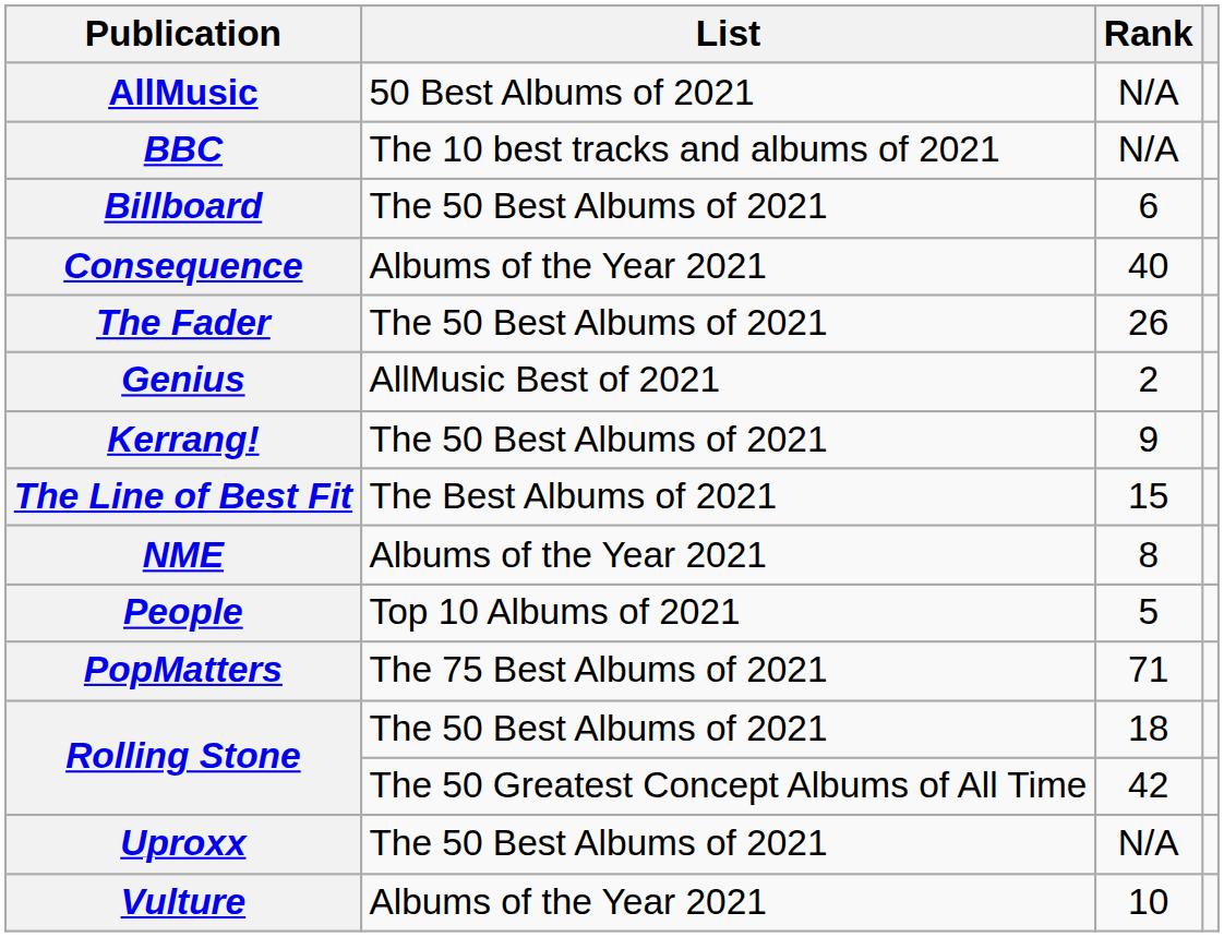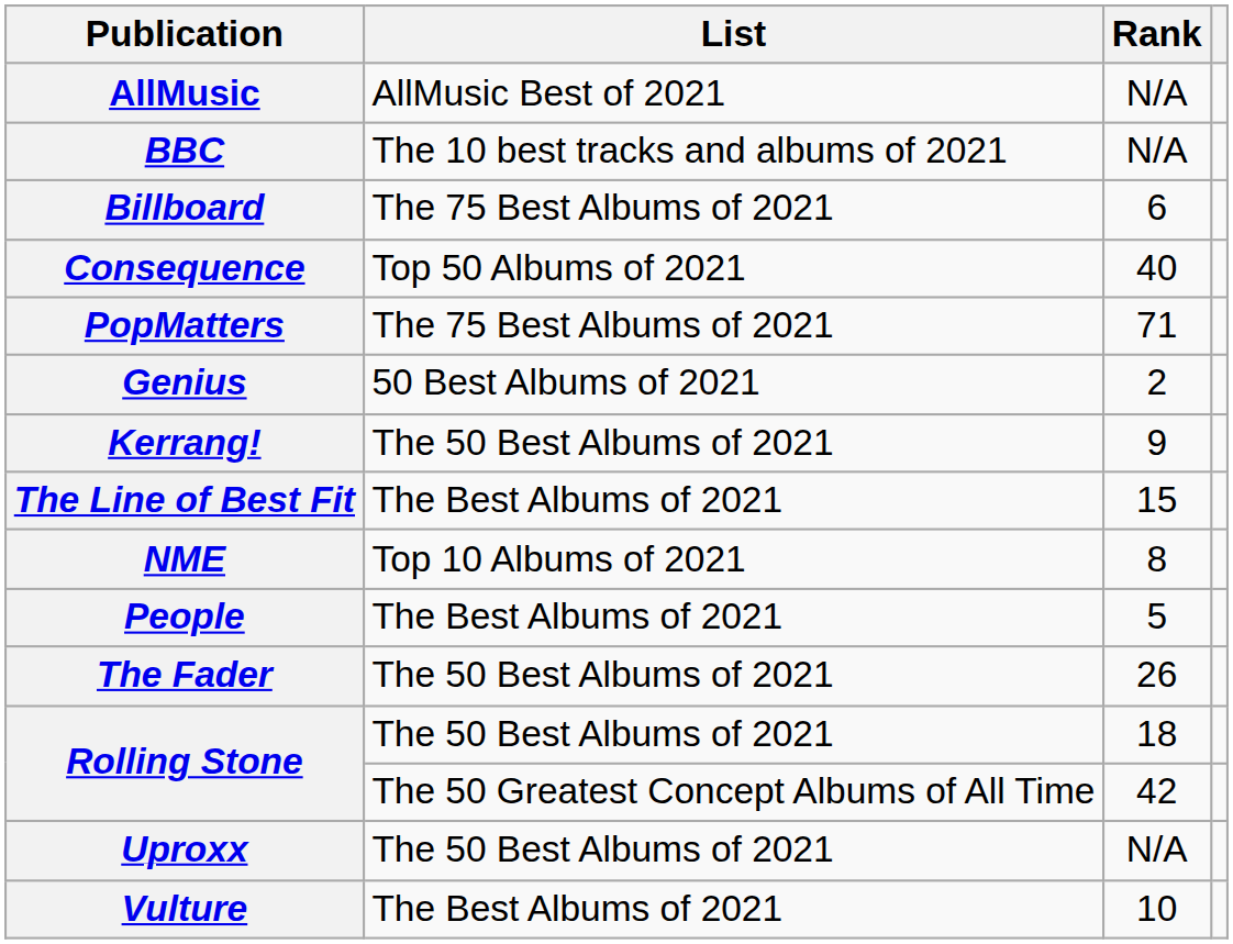 <table class="wikitable mw-collapsible sortable plainrowheaders">
 <tr>
 <th scope="col">Publication</th>
 <th scope="col" class="unsortable">List</th>
 <th scope="col" data-sort-type="number">Rank</th>
 <th scope="col" class="unsortable"></th>
 </tr>
 <tr>
 <th scope="row"><a href='#'>AllMusic</a></th>
-<td>50 Best Albums of 2021</td>
+<td>AllMusic Best of 2021</td>
 <td style="text-align:center;">N/A</td>
 <td></td>
 </tr>
 <tr>
 <th scope="row"><em><a href='#'>BBC</a></em></th>
 <td>The 10 best tracks and albums of 2021</td>
 <td style="text-align:center;">N/A</td>
 <td></td>
 </tr>
 <tr>
 <th scope="row"><em><a href='#'>Billboard</a></em></th>
-<td>The 50 Best Albums of 2021</td>
+<td>The 75 Best Albums of 2021</td>
 <td style="text-align:center;">6</td>
 <td></td>
 </tr>
 <tr>
 <th scope="row"><em><a href='#'>Consequence</a></em></th>
-<td>Albums of the Year 2021</td>
+<td>Top 50 Albums of 2021</td>
 <td style="text-align:center;">40</td>
 <td></td>
 </tr>
 <tr>
-<th scope="row"><em><a href='#'>The Fader</a></em></th>
-<td>The 50 Best Albums of 2021</td>
-<td style="text-align:center;">26</td>
+<th scope="row"><em><a href='#'>PopMatters</a></em></th>
+<td>The 75 Best Albums of 2021</td>
+<td style="text-align:center;">71</td>
 <td></td>
 </tr>
 <tr>
 <th scope="row"><em><a href='#'>Genius</a></em></th>
-<td>AllMusic Best of 2021</td>
+<td>50 Best Albums of 2021</td>
 <td style="text-align:center;">2</td>
 <td></td>
 </tr>
 <tr>
 <th scope="row"><em><a href='#'>Kerrang!</a></em></th>
 <td>The 50 Best Albums of 2021</td>
 <td style="text-align:center;">9</td>
 <td></td>
 </tr>
 <tr>
 <th scope="row"><em><a href='#'>The Line of Best Fit</a></em></th>
 <td>The Best Albums of 2021</td>
 <td style="text-align:center;">15</td>
 <td></td>
 </tr>
 <tr>
 <th scope="row"><em><a href='#'>NME</a></em></th>
-<td>Albums of the Year 2021</td>
+<td>Top 10 Albums of 2021</td>
 <td style="text-align:center;">8</td>
 <td></td>
 </tr>
 <tr>
 <th scope="row"><em><a href='#'>People</a></em></th>
-<td>Top 10 Albums of 2021</td>
+<td>The Best Albums of 2021</td>
 <td style="text-align:center;">5</td>
 <td></td>
 </tr>
 <tr>
-<th scope="row"><em><a href='#'>PopMatters</a></em></th>
-<td>The 75 Best Albums of 2021</td>
-<td style="text-align:center;">71</td>
+<th scope="row"><em><a href='#'>The Fader</a></em></th>
+<td>The 50 Best Albums of 2021</td>
+<td style="text-align:center;">26</td>
 <td></td>
 </tr>
 <tr>
 <th scope="row" rowspan="2"><em><a href='#'>Rolling Stone</a></em></th>
 <td>The 50 Best Albums of 2021</td>
 <td style="text-align:center;">18</td>
 <td></td>
 </tr>
 <tr>
 <td>The 50 Greatest Concept Albums of All Time</td>
 <td style="text-align:center;">42</td>
 <td></td>
 </tr>
 <tr>
 <th scope="row"><em><a href='#'>Uproxx</a></em></th>
 <td>The 50 Best Albums of 2021</td>
 <td style="text-align:center;">N/A</td>
 <td></td>
 </tr>
 <tr>
 <th scope="row"><em><a href='#'>Vulture</a></em></th>
-<td>Albums of the Year 2021</td>
+<td>The Best Albums of 2021</td>
 <td style="text-align:center;">10</td>
 <td></td>
 </tr>
 </table>
